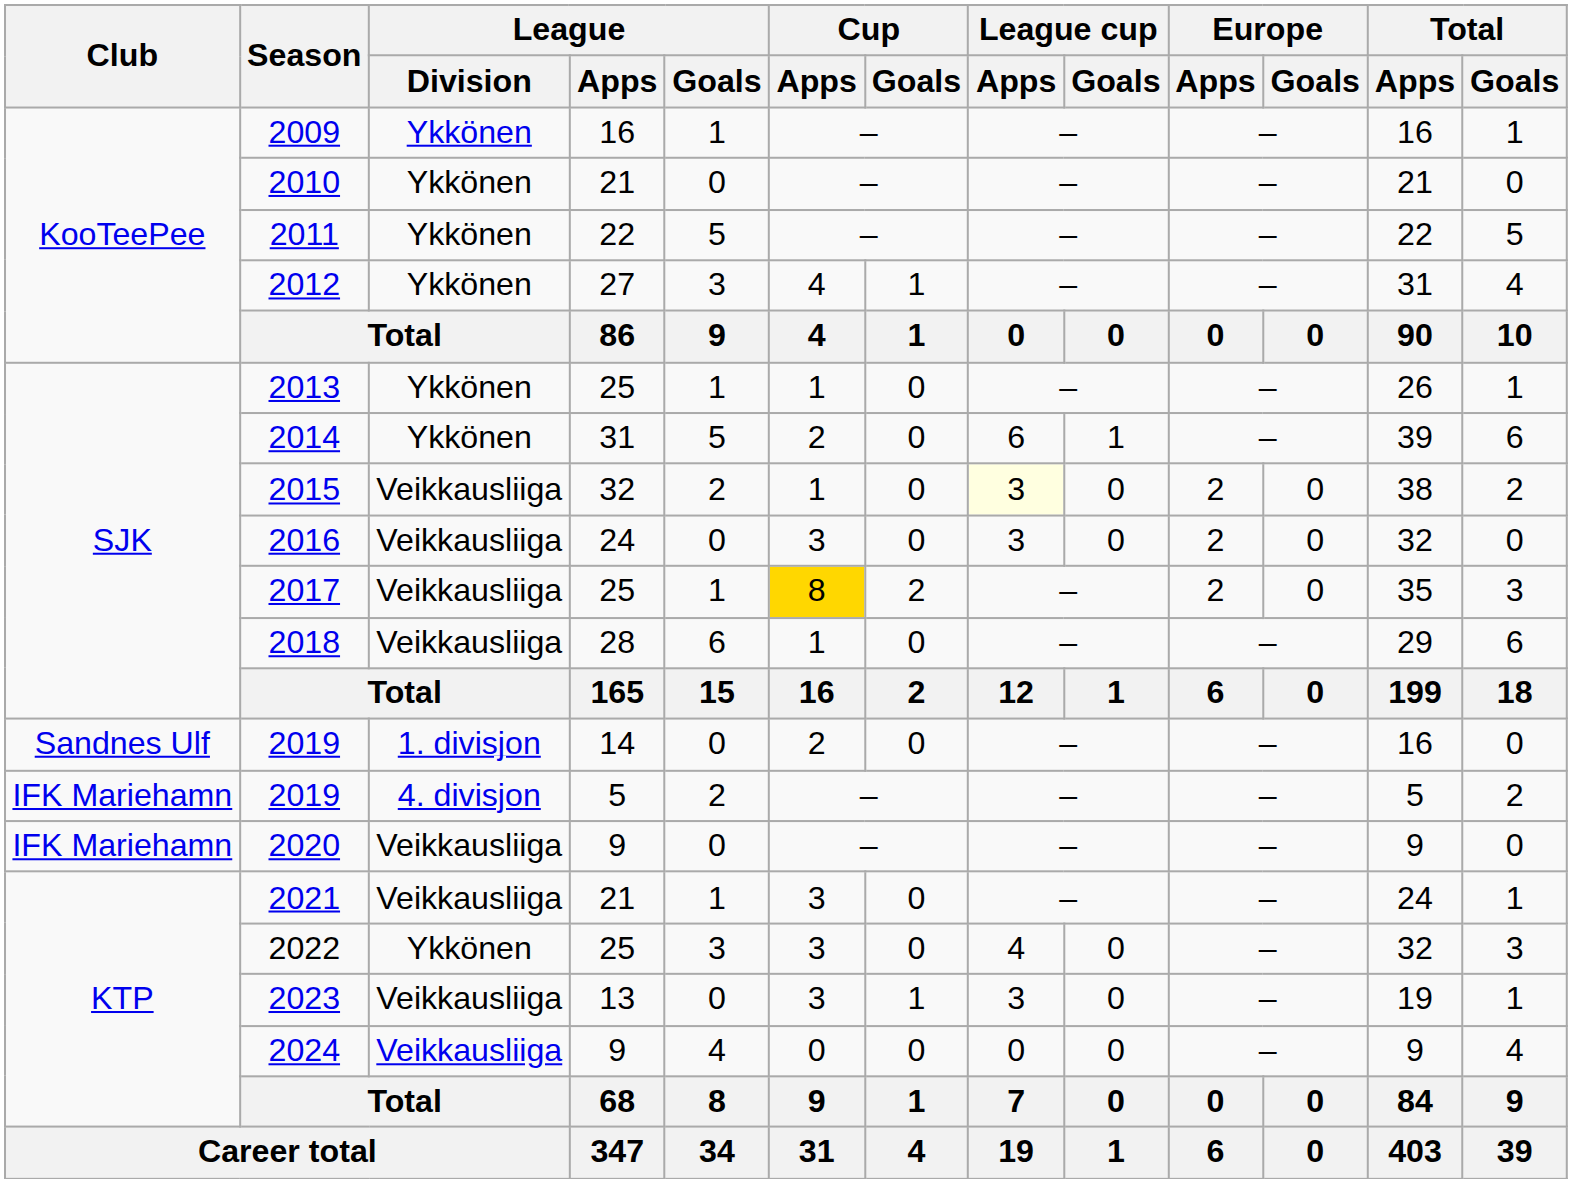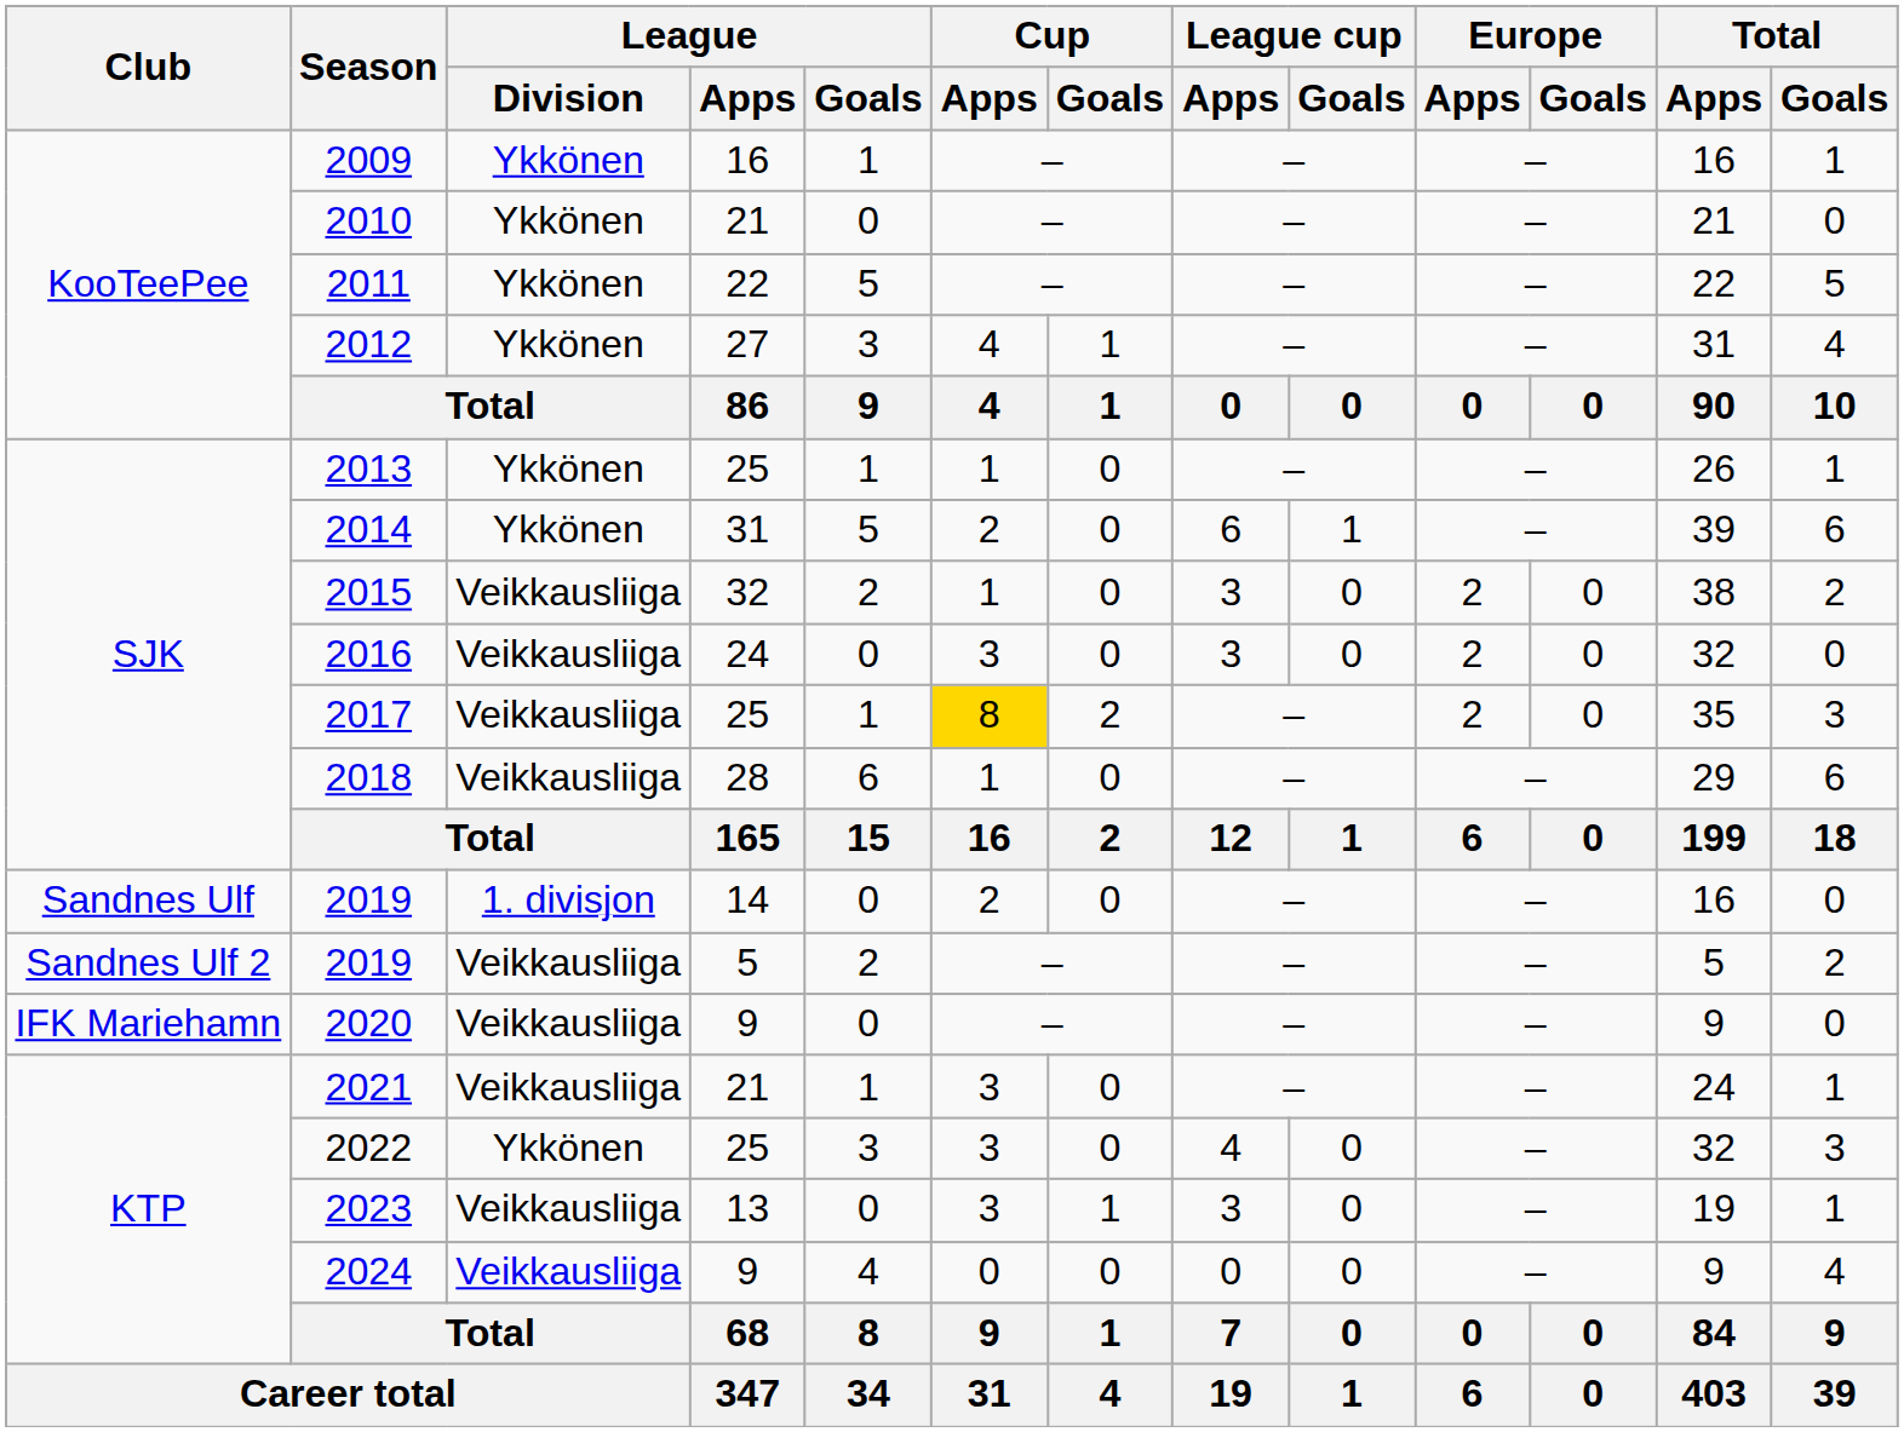 <table class="wikitable" style="text-align:center">
 <tr>
 <th rowspan="2">Club</th>
 <th rowspan="2">Season</th>
 <th colspan="3">League</th>
 <th colspan="2">Cup</th>
 <th colspan="2">League cup</th>
 <th colspan="2">Europe</th>
 <th colspan="2">Total</th>
 </tr>
 <tr>
 <th>Division</th>
 <th>Apps</th>
 <th>Goals</th>
 <th>Apps</th>
 <th>Goals</th>
 <th>Apps</th>
 <th>Goals</th>
 <th>Apps</th>
 <th>Goals</th>
 <th>Apps</th>
 <th>Goals</th>
 </tr>
 <tr>
 <td rowspan=5><a href='#'>KooTeePee</a></td>
 <td><a href='#'>2009</a></td>
 <td><a href='#'>Ykkönen</a></td>
 <td>16</td>
 <td>1</td>
 <td colspan=2>–</td>
 <td colspan=2>–</td>
 <td colspan=2>–</td>
 <td>16</td>
 <td>1</td>
 </tr>
 <tr>
 <td><a href='#'>2010</a></td>
 <td>Ykkönen</td>
 <td>21</td>
 <td>0</td>
 <td colspan=2>–</td>
 <td colspan=2>–</td>
 <td colspan=2>–</td>
 <td>21</td>
 <td>0</td>
 </tr>
 <tr>
 <td><a href='#'>2011</a></td>
 <td>Ykkönen</td>
 <td>22</td>
 <td>5</td>
 <td colspan=2>–</td>
 <td colspan=2>–</td>
 <td colspan=2>–</td>
 <td>22</td>
 <td>5</td>
 </tr>
 <tr>
 <td><a href='#'>2012</a></td>
 <td>Ykkönen</td>
 <td>27</td>
 <td>3</td>
 <td>4</td>
 <td>1</td>
 <td colspan=2>–</td>
 <td colspan=2>–</td>
 <td>31</td>
 <td>4</td>
 </tr>
 <tr>
 <th colspan=2>Total</th>
 <th>86</th>
 <th>9</th>
 <th>4</th>
 <th>1</th>
 <th>0</th>
 <th>0</th>
 <th>0</th>
 <th>0</th>
 <th>90</th>
 <th>10</th>
 </tr>
 <tr>
 <td rowspan=7><a href='#'>SJK</a></td>
 <td><a href='#'>2013</a></td>
 <td>Ykkönen</td>
 <td>25</td>
 <td>1</td>
 <td>1</td>
 <td>0</td>
 <td colspan=2>–</td>
 <td colspan=2>–</td>
 <td>26</td>
 <td>1</td>
 </tr>
 <tr>
 <td><a href='#'>2014</a></td>
 <td>Ykkönen</td>
 <td>31</td>
 <td>5</td>
 <td>2</td>
 <td>0</td>
 <td>6</td>
 <td>1</td>
 <td colspan=2>–</td>
 <td>39</td>
 <td>6</td>
 </tr>
 <tr>
 <td><a href='#'>2015</a></td>
 <td>Veikkausliiga</td>
 <td>32</td>
 <td>2</td>
 <td>1</td>
 <td>0</td>
-<td style="background: lightyellow;">3</td>
+<td>3</td>
 <td>0</td>
 <td>2</td>
 <td>0</td>
 <td>38</td>
 <td>2</td>
 </tr>
 <tr>
 <td><a href='#'>2016</a></td>
 <td>Veikkausliiga</td>
 <td>24</td>
 <td>0</td>
 <td>3</td>
 <td>0</td>
 <td>3</td>
 <td>0</td>
 <td>2</td>
 <td>0</td>
 <td>32</td>
 <td>0</td>
 </tr>
 <tr>
 <td><a href='#'>2017</a></td>
 <td>Veikkausliiga</td>
 <td>25</td>
 <td>1</td>
 <td style="background: gold;">8</td>
 <td>2</td>
 <td colspan=2>–</td>
 <td>2</td>
 <td>0</td>
 <td>35</td>
 <td>3</td>
 </tr>
 <tr>
 <td><a href='#'>2018</a></td>
 <td>Veikkausliiga</td>
 <td>28</td>
 <td>6</td>
 <td>1</td>
 <td>0</td>
 <td colspan=2>–</td>
 <td colspan=2>–</td>
 <td>29</td>
 <td>6</td>
 </tr>
 <tr>
 <th colspan=2>Total</th>
 <th>165</th>
 <th>15</th>
 <th>16</th>
 <th>2</th>
 <th>12</th>
 <th>1</th>
 <th>6</th>
 <th>0</th>
 <th>199</th>
 <th>18</th>
 </tr>
 <tr>
 <td><a href='#'>Sandnes Ulf</a></td>
 <td><a href='#'>2019</a></td>
 <td><a href='#'>1. divisjon</a></td>
 <td>14</td>
 <td>0</td>
 <td>2</td>
 <td>0</td>
 <td colspan=2>–</td>
 <td colspan=2>–</td>
 <td>16</td>
 <td>0</td>
 </tr>
 <tr>
-<td><a href='#'>IFK Mariehamn</a></td>
+<td><a href='#'>Sandnes Ulf 2</a></td>
 <td><a href='#'>2019</a></td>
-<td><a href='#'>4. divisjon</a></td>
+<td>Veikkausliiga</td>
 <td>5</td>
 <td>2</td>
 <td colspan=2>–</td>
 <td colspan=2>–</td>
 <td colspan=2>–</td>
 <td>5</td>
 <td>2</td>
 </tr>
 <tr>
 <td><a href='#'>IFK Mariehamn</a></td>
 <td><a href='#'>2020</a></td>
 <td>Veikkausliiga</td>
 <td>9</td>
 <td>0</td>
 <td colspan=2>–</td>
 <td colspan=2>–</td>
 <td colspan=2>–</td>
 <td>9</td>
 <td>0</td>
 </tr>
 <tr>
 <td rowspan=5><a href='#'>KTP</a></td>
 <td><a href='#'>2021</a></td>
 <td>Veikkausliiga</td>
 <td>21</td>
 <td>1</td>
 <td>3</td>
 <td>0</td>
 <td colspan=2>–</td>
 <td colspan=2>–</td>
 <td>24</td>
 <td>1</td>
 </tr>
 <tr>
 <td>2022</td>
 <td>Ykkönen</td>
 <td>25</td>
 <td>3</td>
 <td>3</td>
 <td>0</td>
 <td>4</td>
 <td>0</td>
 <td colspan=2>–</td>
 <td>32</td>
 <td>3</td>
 </tr>
 <tr>
 <td><a href='#'>2023</a></td>
 <td>Veikkausliiga</td>
 <td>13</td>
 <td>0</td>
 <td>3</td>
 <td>1</td>
 <td>3</td>
 <td>0</td>
 <td colspan=2>–</td>
 <td>19</td>
 <td>1</td>
 </tr>
 <tr>
 <td><a href='#'>2024</a></td>
 <td><a href='#'>Veikkausliiga</a></td>
 <td>9</td>
 <td>4</td>
 <td>0</td>
 <td>0</td>
 <td>0</td>
 <td>0</td>
 <td colspan=2>–</td>
 <td>9</td>
 <td>4</td>
 </tr>
 <tr>
 <th colspan=2>Total</th>
 <th>68</th>
 <th>8</th>
 <th>9</th>
 <th>1</th>
 <th>7</th>
 <th>0</th>
 <th>0</th>
 <th>0</th>
 <th>84</th>
 <th>9</th>
 </tr>
 <tr>
 <th colspan="3">Career total</th>
 <th>347</th>
 <th>34</th>
 <th>31</th>
 <th>4</th>
 <th>19</th>
 <th>1</th>
 <th>6</th>
 <th>0</th>
 <th>403</th>
 <th>39</th>
 </tr>
 </table>
